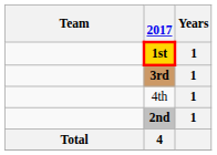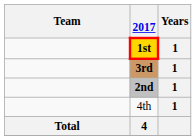 <table class="wikitable" style="text-align:center; font-size:90%">
 <tr>
 <th width=150>Team</th>
 <th><br><a href='#'>2017</a></th>
 <th>Years</th>
 </tr>
 <tr>
 <td align=left></td>
 <td style="border: 3px solid red" bgcolor=Gold><strong>1st</strong></td>
 <th>1</th>
 </tr>
 <tr>
 <td align=left></td>
 <td bgcolor=#cc9966><strong>3rd</strong></td>
 <th>1</th>
 </tr>
 <tr>
 <td align=left></td>
-<td>4th</td>
+<td bgcolor=Silver><strong>2nd</strong></td>
 <th>1</th>
 </tr>
 <tr>
 <td align=left></td>
-<td bgcolor=Silver><strong>2nd</strong></td>
+<td>4th</td>
 <th>1</th>
 </tr>
 <tr>
 <th>Total</th>
 <th>4</th>
 <th></th>
 </tr>
 <tr>
 </tr>
 </table>
